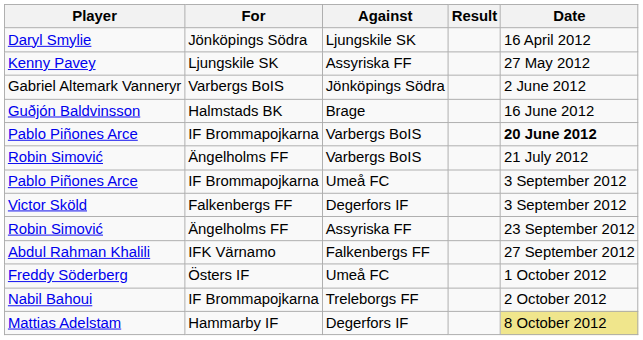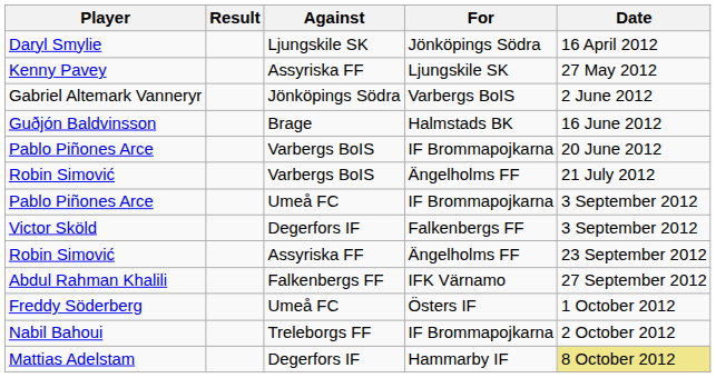 <table class="wikitable sortable">
 <tr>
 <th>Player</th>
+<th align=center>Result</th>
+<th>Against</th>
 <th>For</th>
-<th>Against</th>
-<th align=center>Result</th>
 <th>Date</th>
 </tr>
 <tr>
 <td> <a href='#'>Daryl Smylie</a></td>
+<td align=center></td>
+<td>Ljungskile SK</td>
 <td>Jönköpings Södra</td>
-<td>Ljungskile SK</td>
-<td align=center></td>
 <td>16 April 2012</td>
 </tr>
 <tr>
 <td> <a href='#'>Kenny Pavey</a></td>
+<td align=center></td>
+<td>Assyriska FF</td>
 <td>Ljungskile SK</td>
-<td>Assyriska FF</td>
-<td align=center></td>
 <td>27 May 2012</td>
 </tr>
 <tr>
 <td> Gabriel Altemark Vanneryr</td>
+<td align=center></td>
+<td>Jönköpings Södra</td>
 <td>Varbergs BoIS</td>
-<td>Jönköpings Södra</td>
-<td align=center></td>
 <td>2 June 2012</td>
 </tr>
 <tr>
 <td> <a href='#'>Guðjón Baldvinsson</a></td>
+<td align=center></td>
+<td>Brage</td>
 <td>Halmstads BK</td>
-<td>Brage</td>
-<td align=center></td>
 <td>16 June 2012</td>
 </tr>
 <tr>
 <td> <a href='#'>Pablo Piñones Arce</a></td>
+<td align=center></td>
+<td>Varbergs BoIS</td>
 <td>IF Brommapojkarna</td>
-<td>Varbergs BoIS</td>
-<td align=center></td>
-<td><strong>20 June 2012</strong></td>
+<td>20 June 2012</td>
 </tr>
 <tr>
 <td> <a href='#'>Robin Simović</a></td>
+<td align=center></td>
+<td>Varbergs BoIS</td>
 <td>Ängelholms FF</td>
-<td>Varbergs BoIS</td>
-<td align=center></td>
 <td>21 July 2012</td>
 </tr>
 <tr>
 <td> <a href='#'>Pablo Piñones Arce</a></td>
+<td align=center></td>
+<td>Umeå FC</td>
 <td>IF Brommapojkarna</td>
-<td>Umeå FC</td>
-<td align=center></td>
 <td>3 September 2012</td>
 </tr>
 <tr>
 <td> <a href='#'>Victor Sköld</a></td>
+<td align=center></td>
+<td>Degerfors IF</td>
 <td>Falkenbergs FF</td>
-<td>Degerfors IF</td>
-<td align=center></td>
 <td>3 September 2012</td>
 </tr>
 <tr>
 <td> <a href='#'>Robin Simović</a></td>
+<td align=center></td>
+<td>Assyriska FF</td>
 <td>Ängelholms FF</td>
-<td>Assyriska FF</td>
-<td align=center></td>
 <td>23 September 2012</td>
 </tr>
 <tr>
 <td> <a href='#'>Abdul Rahman Khalili</a></td>
+<td align=center></td>
+<td>Falkenbergs FF</td>
 <td>IFK Värnamo</td>
-<td>Falkenbergs FF</td>
-<td align=center></td>
 <td>27 September 2012</td>
 </tr>
 <tr>
 <td> <a href='#'>Freddy Söderberg</a></td>
+<td align=center></td>
+<td>Umeå FC</td>
 <td>Östers IF</td>
-<td>Umeå FC</td>
-<td align=center></td>
 <td>1 October 2012</td>
 </tr>
 <tr>
 <td> <a href='#'>Nabil Bahoui</a></td>
+<td align=center></td>
+<td>Treleborgs FF</td>
 <td>IF Brommapojkarna</td>
-<td>Treleborgs FF</td>
-<td align=center></td>
 <td>2 October 2012</td>
 </tr>
 <tr>
 <td> <a href='#'>Mattias Adelstam</a></td>
+<td align=center></td>
+<td>Degerfors IF</td>
 <td>Hammarby IF</td>
-<td>Degerfors IF</td>
-<td align=center></td>
 <td style="background: khaki;">8 October 2012</td>
 </tr>
 </table>
